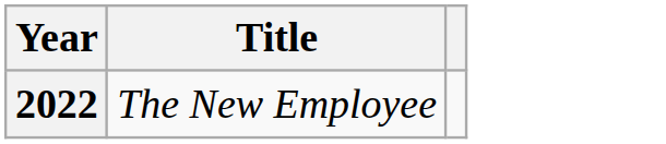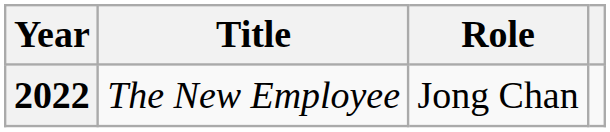 <table class="wikitable plainrowheaders">
 <tr>
 <th scope="col">Year</th>
 <th scope="col">Title</th>
+<th scope="col">Role</th>
 <th scope="col" class="unsortable"></th>
 </tr>
 <tr>
 <th scope="row">2022</th>
 <td><em>The New Employee</em></td>
+<td>Jong Chan</td>
 <td style="text-align:center"></td>
 </tr>
 </table>
